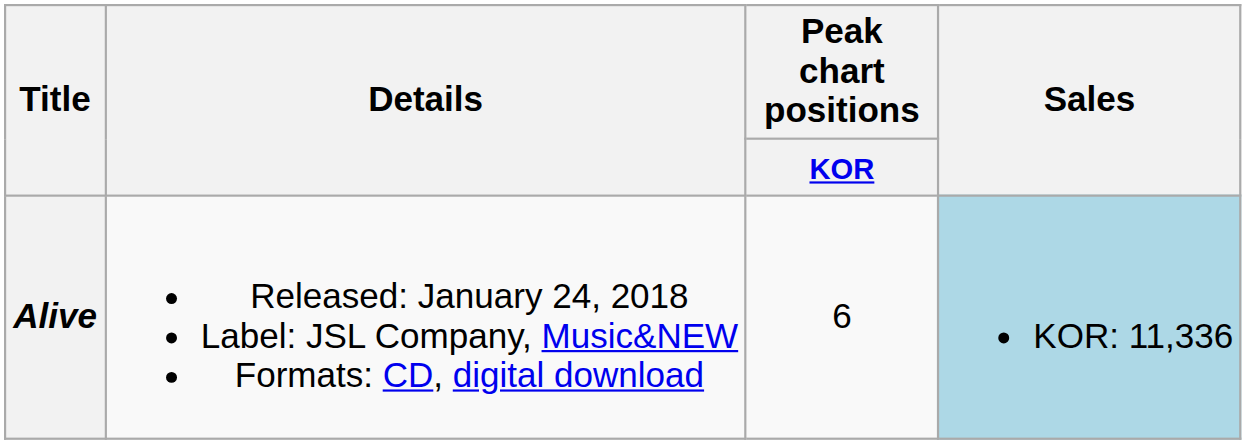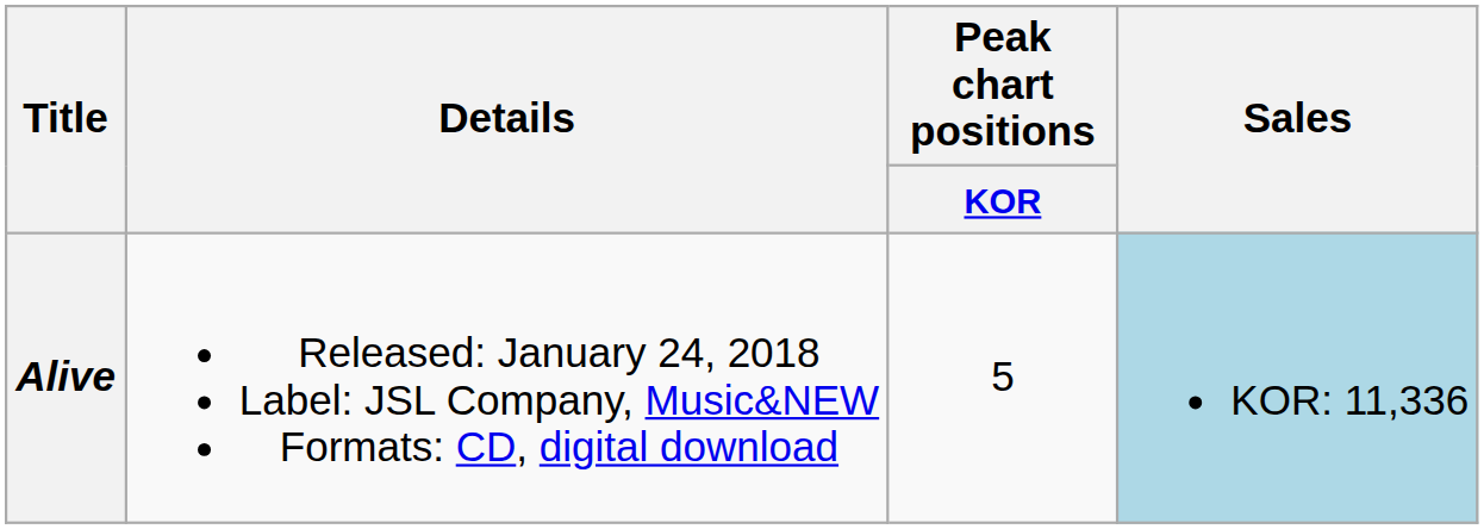 <table class="wikitable plainrowheaders" style="text-align:center;">
 <tr>
 <th scope="col" rowspan="2">Title</th>
 <th scope="col" rowspan="2">Details</th>
 <th scope="col" colspan="1" style="width:5em;">Peak chart positions</th>
 <th scope="col" rowspan="2">Sales</th>
 </tr>
 <tr>
 <th><small><a href='#'>KOR</a></small><br></th>
 </tr>
 <tr>
 <th scope="row"><em>Alive</em></th>
 <td><br><ul><li>Released: January 24, 2018</li><li>Label: JSL Company, <a href='#'>Music&NEW</a></li><li>Formats: <a href='#'>CD</a>, <a href='#'>digital download</a></li></ul></td>
-<td>6</td>
+<td>5</td>
 <td style="background: lightblue;"><br><ul><li>KOR: 11,336</li></ul></td>
 </tr>
 </table>
